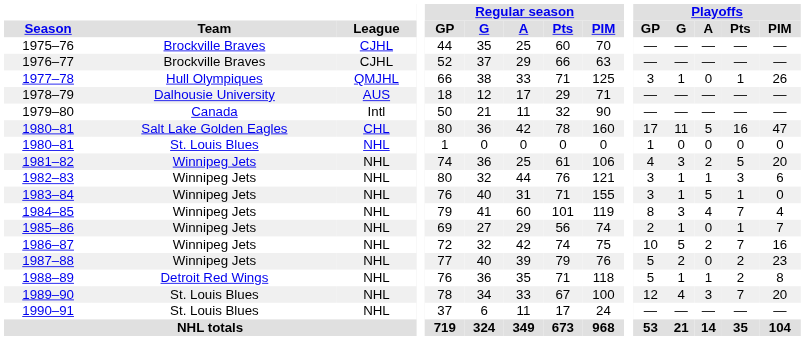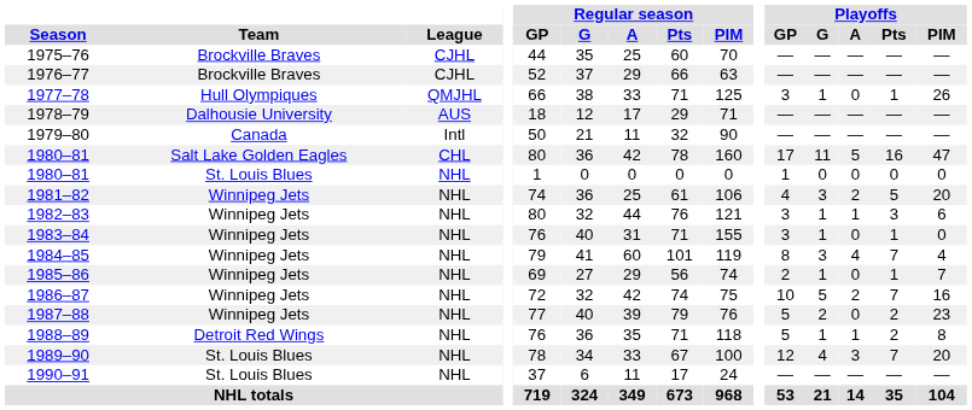 <table border="0" cellpadding="1" cellspacing="0" style="text-align:center; width:60em;">
 <tr style="background:#e0e0e0;">
 <th colspan="3" style="background:#fff;"> </th>
 <th rowspan="99" style="background:#fff;"> </th>
 <th colspan="5"><a href='#'>Regular season</a></th>
 <th rowspan="99" style="background:#fff;"> </th>
 <th colspan="5"><a href='#'>Playoffs</a></th>
 </tr>
 <tr style="background:#e0e0e0;">
 <th><a href='#'>Season</a></th>
 <th>Team</th>
 <th>League</th>
 <th>GP</th>
 <th><a href='#'>G</a></th>
 <th><a href='#'>A</a></th>
 <th><a href='#'>Pts</a></th>
 <th><a href='#'>PIM</a></th>
 <th>GP</th>
 <th>G</th>
 <th>A</th>
 <th>Pts</th>
 <th>PIM</th>
 </tr>
 <tr>
 <td>1975–76</td>
 <td><a href='#'>Brockville Braves</a></td>
 <td><a href='#'>CJHL</a></td>
 <td>44</td>
 <td>35</td>
 <td>25</td>
 <td>60</td>
 <td>70</td>
 <td>—</td>
 <td>—</td>
 <td>—</td>
 <td>—</td>
 <td>—</td>
 </tr>
 <tr style="background:#f0f0f0;">
 <td>1976–77</td>
 <td>Brockville Braves</td>
 <td>CJHL</td>
 <td>52</td>
 <td>37</td>
 <td>29</td>
 <td>66</td>
 <td>63</td>
 <td>—</td>
 <td>—</td>
 <td>—</td>
 <td>—</td>
 <td>—</td>
 </tr>
 <tr>
 <td><a href='#'>1977–78</a></td>
 <td><a href='#'>Hull Olympiques</a></td>
 <td><a href='#'>QMJHL</a></td>
 <td>66</td>
 <td>38</td>
 <td>33</td>
 <td>71</td>
 <td>125</td>
 <td>3</td>
 <td>1</td>
 <td>0</td>
 <td>1</td>
 <td>26</td>
 </tr>
 <tr style="background:#f0f0f0;">
 <td>1978–79</td>
 <td><a href='#'>Dalhousie University</a></td>
 <td><a href='#'>AUS</a></td>
 <td>18</td>
 <td>12</td>
 <td>17</td>
 <td>29</td>
 <td>71</td>
 <td>—</td>
 <td>—</td>
 <td>—</td>
 <td>—</td>
 <td>—</td>
 </tr>
 <tr>
 <td>1979–80</td>
 <td><a href='#'>Canada</a></td>
 <td>Intl</td>
 <td>50</td>
 <td>21</td>
 <td>11</td>
 <td>32</td>
 <td>90</td>
 <td>—</td>
 <td>—</td>
 <td>—</td>
 <td>—</td>
 <td>—</td>
 </tr>
 <tr style="background:#f0f0f0;">
 <td><a href='#'>1980–81</a></td>
 <td><a href='#'>Salt Lake Golden Eagles</a></td>
 <td><a href='#'>CHL</a></td>
 <td>80</td>
 <td>36</td>
 <td>42</td>
 <td>78</td>
 <td>160</td>
 <td>17</td>
 <td>11</td>
 <td>5</td>
 <td>16</td>
 <td>47</td>
 </tr>
 <tr>
 <td><a href='#'>1980–81</a></td>
 <td><a href='#'>St. Louis Blues</a></td>
 <td><a href='#'>NHL</a></td>
 <td>1</td>
 <td>0</td>
 <td>0</td>
 <td>0</td>
 <td>0</td>
 <td>1</td>
 <td>0</td>
 <td>0</td>
 <td>0</td>
 <td>0</td>
 </tr>
 <tr style="background:#f0f0f0;">
 <td><a href='#'>1981–82</a></td>
 <td><a href='#'>Winnipeg Jets</a></td>
 <td>NHL</td>
 <td>74</td>
 <td>36</td>
 <td>25</td>
 <td>61</td>
 <td>106</td>
 <td>4</td>
 <td>3</td>
 <td>2</td>
 <td>5</td>
 <td>20</td>
 </tr>
 <tr>
 <td><a href='#'>1982–83</a></td>
 <td>Winnipeg Jets</td>
 <td>NHL</td>
 <td>80</td>
 <td>32</td>
 <td>44</td>
 <td>76</td>
 <td>121</td>
 <td>3</td>
 <td>1</td>
 <td>1</td>
 <td>3</td>
 <td>6</td>
 </tr>
 <tr style="background:#f0f0f0;">
 <td><a href='#'>1983–84</a></td>
 <td>Winnipeg Jets</td>
 <td>NHL</td>
 <td>76</td>
 <td>40</td>
 <td>31</td>
 <td>71</td>
 <td>155</td>
 <td>3</td>
 <td>1</td>
-<td>5</td>
+<td>0</td>
 <td>1</td>
 <td>0</td>
 </tr>
 <tr>
 <td><a href='#'>1984–85</a></td>
 <td>Winnipeg Jets</td>
 <td>NHL</td>
 <td>79</td>
 <td>41</td>
 <td>60</td>
 <td>101</td>
 <td>119</td>
 <td>8</td>
 <td>3</td>
 <td>4</td>
 <td>7</td>
 <td>4</td>
 </tr>
 <tr style="background:#f0f0f0;">
 <td><a href='#'>1985–86</a></td>
 <td>Winnipeg Jets</td>
 <td>NHL</td>
 <td>69</td>
 <td>27</td>
 <td>29</td>
 <td>56</td>
 <td>74</td>
 <td>2</td>
 <td>1</td>
 <td>0</td>
 <td>1</td>
 <td>7</td>
 </tr>
 <tr>
 <td><a href='#'>1986–87</a></td>
 <td>Winnipeg Jets</td>
 <td>NHL</td>
 <td>72</td>
 <td>32</td>
 <td>42</td>
 <td>74</td>
 <td>75</td>
 <td>10</td>
 <td>5</td>
 <td>2</td>
 <td>7</td>
 <td>16</td>
 </tr>
 <tr style="background:#f0f0f0;">
 <td><a href='#'>1987–88</a></td>
 <td>Winnipeg Jets</td>
 <td>NHL</td>
 <td>77</td>
 <td>40</td>
 <td>39</td>
 <td>79</td>
 <td>76</td>
 <td>5</td>
 <td>2</td>
 <td>0</td>
 <td>2</td>
 <td>23</td>
 </tr>
 <tr>
 <td><a href='#'>1988–89</a></td>
 <td><a href='#'>Detroit Red Wings</a></td>
 <td>NHL</td>
 <td>76</td>
 <td>36</td>
 <td>35</td>
 <td>71</td>
 <td>118</td>
 <td>5</td>
 <td>1</td>
 <td>1</td>
 <td>2</td>
 <td>8</td>
 </tr>
 <tr style="background:#f0f0f0;">
 <td><a href='#'>1989–90</a></td>
 <td>St. Louis Blues</td>
 <td>NHL</td>
 <td>78</td>
 <td>34</td>
 <td>33</td>
 <td>67</td>
 <td>100</td>
 <td>12</td>
 <td>4</td>
 <td>3</td>
 <td>7</td>
 <td>20</td>
 </tr>
 <tr>
 <td><a href='#'>1990–91</a></td>
 <td>St. Louis Blues</td>
 <td>NHL</td>
 <td>37</td>
 <td>6</td>
 <td>11</td>
 <td>17</td>
 <td>24</td>
 <td>—</td>
 <td>—</td>
 <td>—</td>
 <td>—</td>
 <td>—</td>
 </tr>
 <tr style="background:#e0e0e0;">
 <th colspan="3">NHL totals</th>
 <th>719</th>
 <th>324</th>
 <th>349</th>
 <th>673</th>
 <th>968</th>
 <th>53</th>
 <th>21</th>
 <th>14</th>
 <th>35</th>
 <th>104</th>
 </tr>
 </table>
